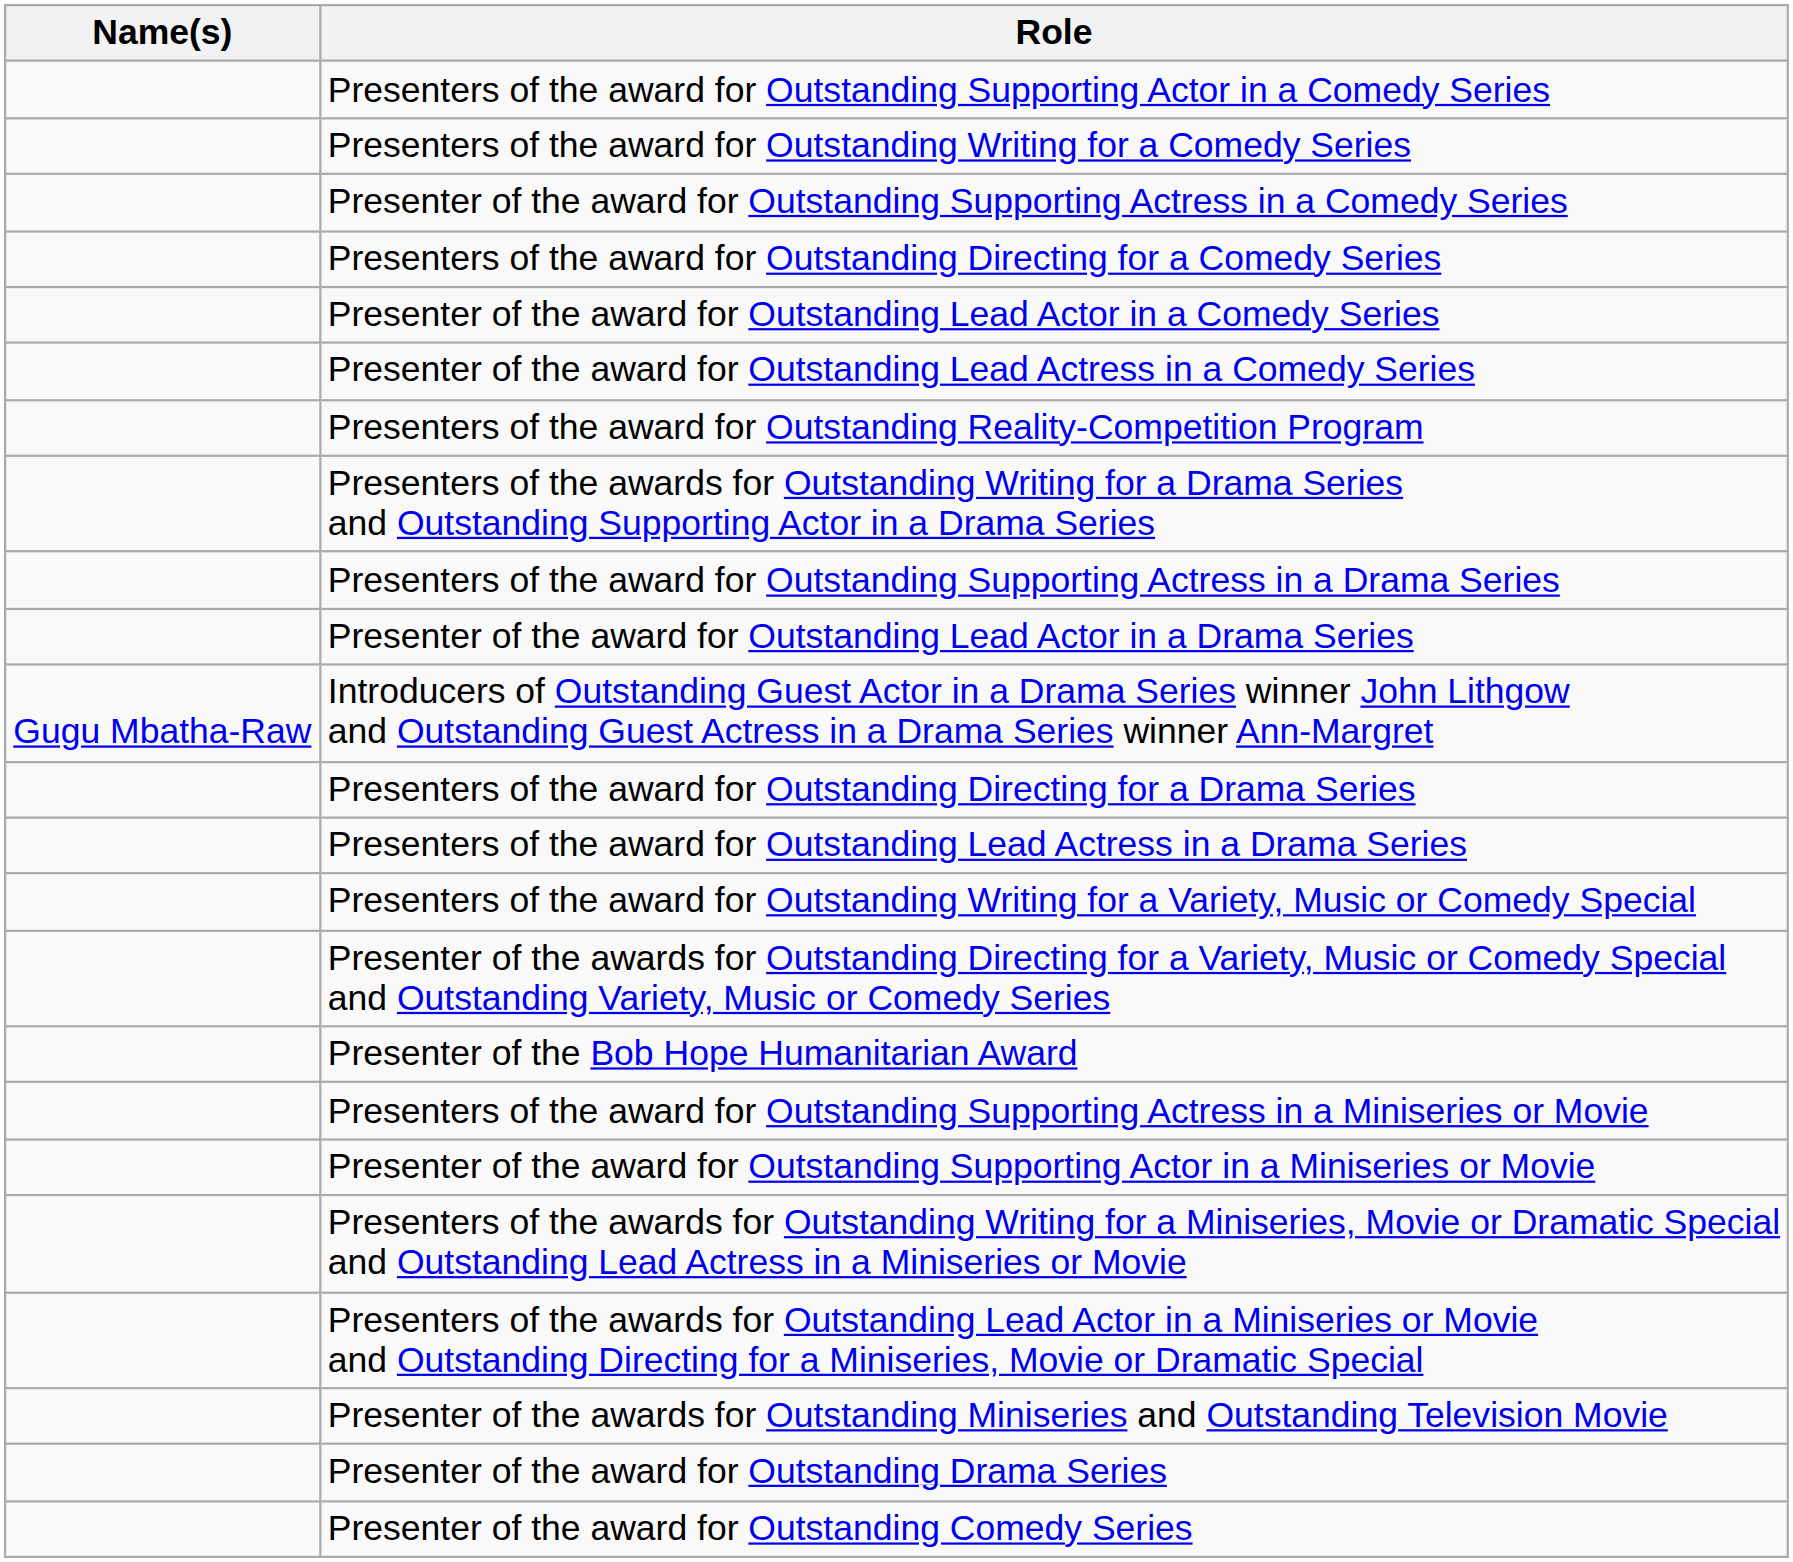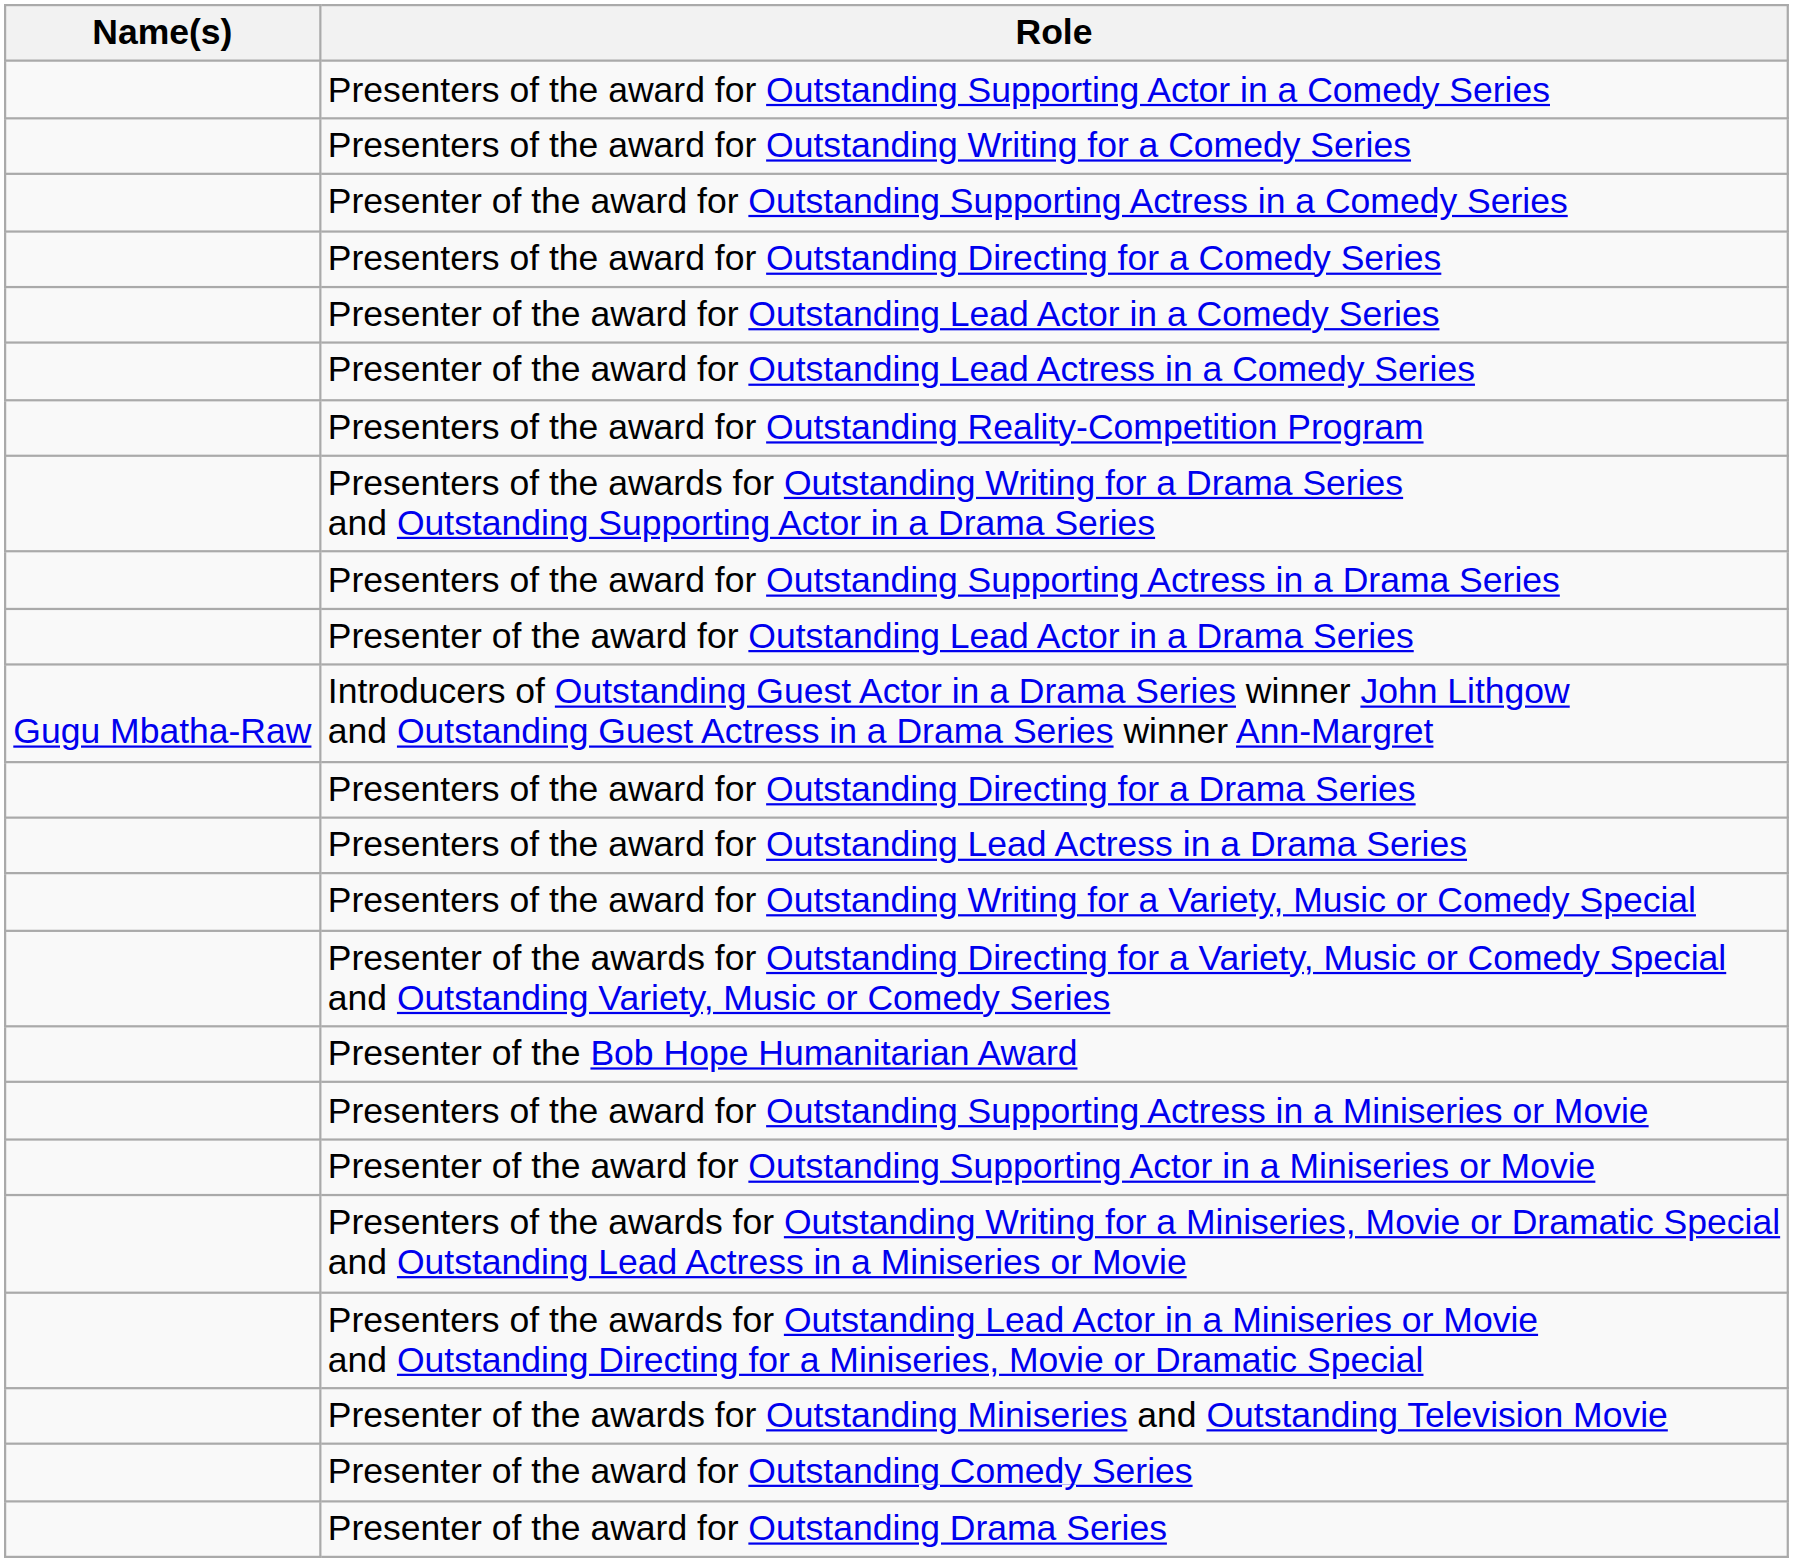 <table class="wikitable sortable">
 <tr>
 <th>Name(s)</th>
 <th>Role</th>
 </tr>
 <tr>
 <td><br></td>
 <td>Presenters of the award for <a href='#'>Outstanding Supporting Actor in a Comedy Series</a></td>
 </tr>
 <tr>
 <td><br></td>
 <td>Presenters of the award for <a href='#'>Outstanding Writing for a Comedy Series</a></td>
 </tr>
 <tr>
 <td></td>
 <td>Presenter of the award for <a href='#'>Outstanding Supporting Actress in a Comedy Series</a></td>
 </tr>
 <tr>
 <td><br></td>
 <td>Presenters of the award for <a href='#'>Outstanding Directing for a Comedy Series</a></td>
 </tr>
 <tr>
 <td></td>
 <td>Presenter of the award for <a href='#'>Outstanding Lead Actor in a Comedy Series</a></td>
 </tr>
 <tr>
 <td></td>
 <td>Presenter of the award for <a href='#'>Outstanding Lead Actress in a Comedy Series</a></td>
 </tr>
 <tr>
 <td><br></td>
 <td>Presenters of the award for <a href='#'>Outstanding Reality-Competition Program</a></td>
 </tr>
 <tr>
 <td><br></td>
 <td>Presenters of the awards for <a href='#'>Outstanding Writing for a Drama Series</a><br>and <a href='#'>Outstanding Supporting Actor in a Drama Series</a></td>
 </tr>
 <tr>
 <td><br></td>
 <td>Presenters of the award for <a href='#'>Outstanding Supporting Actress in a Drama Series</a></td>
 </tr>
 <tr>
 <td></td>
 <td>Presenter of the award for <a href='#'>Outstanding Lead Actor in a Drama Series</a></td>
 </tr>
 <tr>
 <td><br><a href='#'>Gugu Mbatha-Raw</a></td>
 <td>Introducers of <a href='#'>Outstanding Guest Actor in a Drama Series</a> winner <a href='#'>John Lithgow</a> <br>and <a href='#'>Outstanding Guest Actress in a Drama Series</a> winner <a href='#'>Ann-Margret</a></td>
 </tr>
 <tr>
 <td><br></td>
 <td>Presenters of the award for <a href='#'>Outstanding Directing for a Drama Series</a></td>
 </tr>
 <tr>
 <td><br></td>
 <td>Presenters of the award for <a href='#'>Outstanding Lead Actress in a Drama Series</a></td>
 </tr>
 <tr>
 <td><br></td>
 <td>Presenters of the award for <a href='#'>Outstanding Writing for a Variety, Music or Comedy Special</a></td>
 </tr>
 <tr>
 <td></td>
 <td>Presenter of the awards for <a href='#'>Outstanding Directing for a Variety, Music or Comedy Special</a><br>and <a href='#'>Outstanding Variety, Music or Comedy Series</a></td>
 </tr>
 <tr>
 <td></td>
 <td>Presenter of the <a href='#'>Bob Hope Humanitarian Award</a></td>
 </tr>
 <tr>
 <td><br></td>
 <td>Presenters of the award for <a href='#'>Outstanding Supporting Actress in a Miniseries or Movie</a></td>
 </tr>
 <tr>
 <td></td>
 <td>Presenter of the award for <a href='#'>Outstanding Supporting Actor in a Miniseries or Movie</a></td>
 </tr>
 <tr>
 <td><br></td>
 <td>Presenters of the awards for <a href='#'>Outstanding Writing for a Miniseries, Movie or Dramatic Special</a><br>and <a href='#'>Outstanding Lead Actress in a Miniseries or Movie</a></td>
 </tr>
 <tr>
 <td><br><br></td>
 <td>Presenters of the awards for <a href='#'>Outstanding Lead Actor in a Miniseries or Movie</a><br>and <a href='#'>Outstanding Directing for a Miniseries, Movie or Dramatic Special</a></td>
 </tr>
 <tr>
 <td></td>
 <td>Presenter of the awards for <a href='#'>Outstanding Miniseries</a> and <a href='#'>Outstanding Television Movie</a></td>
 </tr>
 <tr>
 <td></td>
-<td>Presenter of the award for <a href='#'>Outstanding Drama Series</a></td>
+<td>Presenter of the award for <a href='#'>Outstanding Comedy Series</a></td>
 </tr>
 <tr>
 <td></td>
-<td>Presenter of the award for <a href='#'>Outstanding Comedy Series</a></td>
+<td>Presenter of the award for <a href='#'>Outstanding Drama Series</a></td>
 </tr>
 </table>
